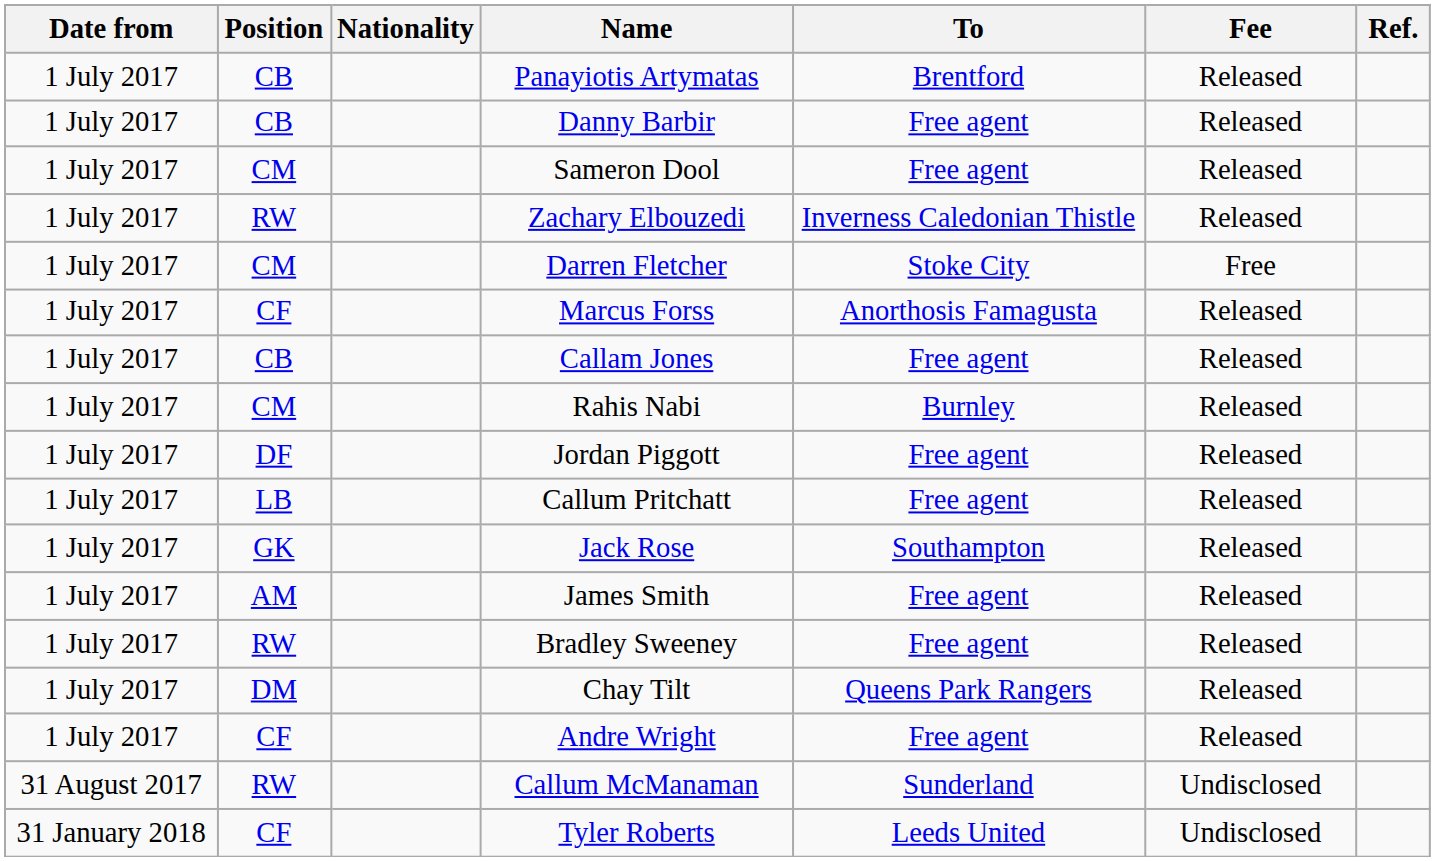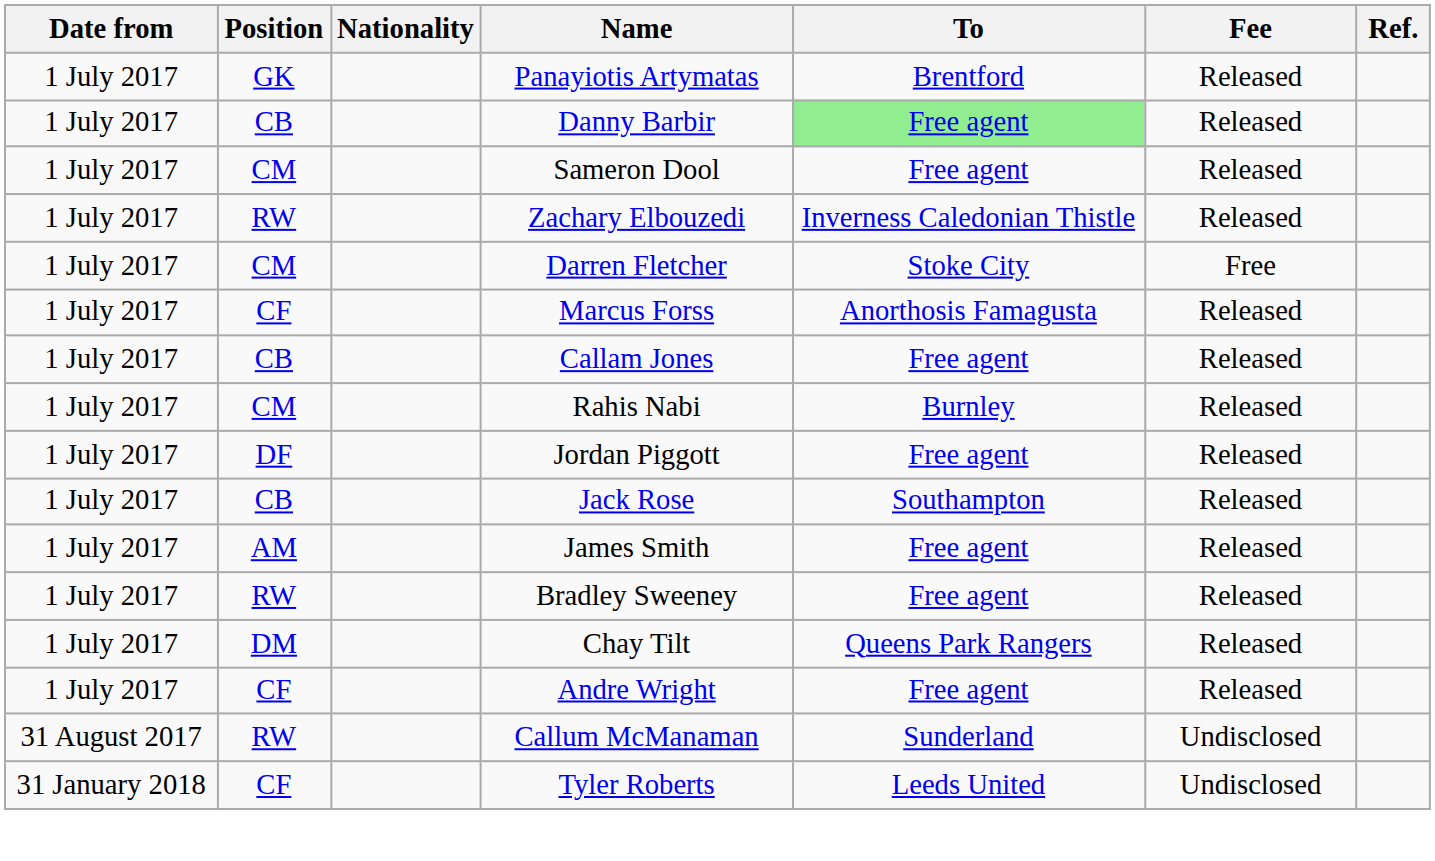 <table class="wikitable"  style="text-align:center; font-size:90%; ">
 <tr>
 <th style="width:100px;">Date from</th>
 <th style="width:50px;">Position</th>
 <th style="width:50px;">Nationality</th>
 <th style="width:150px;">Name</th>
 <th style="width:170px;">To</th>
 <th style="width:100px;">Fee</th>
 <th style="width:30px;">Ref.</th>
 </tr>
 <tr>
 <td>1 July 2017</td>
-<td><a href='#'>CB</a></td>
+<td><a href='#'>GK</a></td>
 <td></td>
 <td><a href='#'>Panayiotis Artymatas</a></td>
 <td><a href='#'>Brentford</a></td>
 <td>Released</td>
 <td></td>
 </tr>
 <tr>
 <td>1 July 2017</td>
 <td><a href='#'>CB</a></td>
 <td></td>
 <td><a href='#'>Danny Barbir</a></td>
-<td><a href='#'>Free agent</a></td>
+<td style="background: lightgreen;"><a href='#'>Free agent</a></td>
 <td>Released</td>
 <td></td>
 </tr>
 <tr>
 <td>1 July 2017</td>
 <td><a href='#'>CM</a></td>
 <td></td>
 <td>Sameron Dool</td>
 <td><a href='#'>Free agent</a></td>
 <td>Released</td>
 <td></td>
 </tr>
 <tr>
 <td>1 July 2017</td>
 <td><a href='#'>RW</a></td>
 <td></td>
 <td><a href='#'>Zachary Elbouzedi</a></td>
 <td><a href='#'>Inverness Caledonian Thistle</a></td>
 <td>Released</td>
 <td></td>
 </tr>
 <tr>
 <td>1 July 2017</td>
 <td><a href='#'>CM</a></td>
 <td></td>
 <td><a href='#'>Darren Fletcher</a></td>
 <td><a href='#'>Stoke City</a></td>
 <td>Free</td>
 <td></td>
 </tr>
 <tr>
 <td>1 July 2017</td>
 <td><a href='#'>CF</a></td>
 <td></td>
 <td><a href='#'>Marcus Forss</a></td>
 <td><a href='#'>Anorthosis Famagusta</a></td>
 <td>Released</td>
 <td></td>
 </tr>
 <tr>
 <td>1 July 2017</td>
 <td><a href='#'>CB</a></td>
 <td></td>
 <td><a href='#'>Callam Jones</a></td>
 <td><a href='#'>Free agent</a></td>
 <td>Released</td>
 <td></td>
 </tr>
 <tr>
 <td>1 July 2017</td>
 <td><a href='#'>CM</a></td>
 <td></td>
 <td>Rahis Nabi</td>
 <td><a href='#'>Burnley</a></td>
 <td>Released</td>
 <td></td>
 </tr>
 <tr>
 <td>1 July 2017</td>
 <td><a href='#'>DF</a></td>
 <td></td>
 <td>Jordan Piggott</td>
 <td><a href='#'>Free agent</a></td>
 <td>Released</td>
 <td></td>
 </tr>
 <tr>
 <td>1 July 2017</td>
-<td><a href='#'>LB</a></td>
-<td></td>
-<td>Callum Pritchatt</td>
-<td><a href='#'>Free agent</a></td>
-<td>Released</td>
-<td></td>
-</tr>
-<tr>
-<td>1 July 2017</td>
-<td><a href='#'>GK</a></td>
+<td><a href='#'>CB</a></td>
 <td></td>
 <td><a href='#'>Jack Rose</a></td>
 <td><a href='#'>Southampton</a></td>
 <td>Released</td>
 <td></td>
 </tr>
 <tr>
 <td>1 July 2017</td>
 <td><a href='#'>AM</a></td>
 <td></td>
 <td>James Smith</td>
 <td><a href='#'>Free agent</a></td>
 <td>Released</td>
 <td></td>
 </tr>
 <tr>
 <td>1 July 2017</td>
 <td><a href='#'>RW</a></td>
 <td></td>
 <td>Bradley Sweeney</td>
 <td><a href='#'>Free agent</a></td>
 <td>Released</td>
 <td></td>
 </tr>
 <tr>
 <td>1 July 2017</td>
 <td><a href='#'>DM</a></td>
 <td></td>
 <td>Chay Tilt</td>
 <td><a href='#'>Queens Park Rangers</a></td>
 <td>Released</td>
 <td></td>
 </tr>
 <tr>
 <td>1 July 2017</td>
 <td><a href='#'>CF</a></td>
 <td></td>
 <td><a href='#'>Andre Wright</a></td>
 <td><a href='#'>Free agent</a></td>
 <td>Released</td>
 <td></td>
 </tr>
 <tr>
 <td>31 August 2017</td>
 <td><a href='#'>RW</a></td>
 <td></td>
 <td><a href='#'>Callum McManaman</a></td>
 <td><a href='#'>Sunderland</a></td>
 <td>Undisclosed</td>
 <td></td>
 </tr>
 <tr>
 <td>31 January 2018</td>
 <td><a href='#'>CF</a></td>
 <td></td>
 <td><a href='#'>Tyler Roberts</a></td>
 <td><a href='#'>Leeds United</a></td>
 <td>Undisclosed</td>
 <td></td>
 </tr>
 </table>
